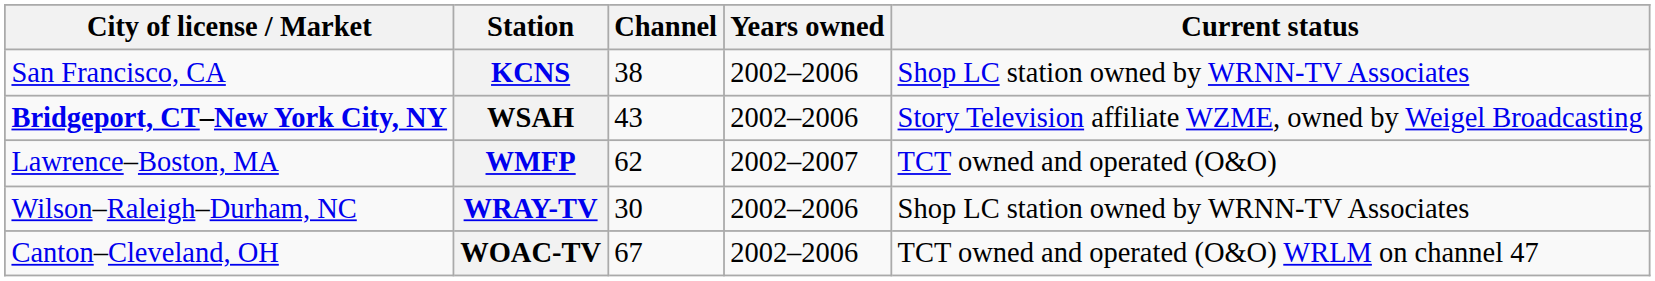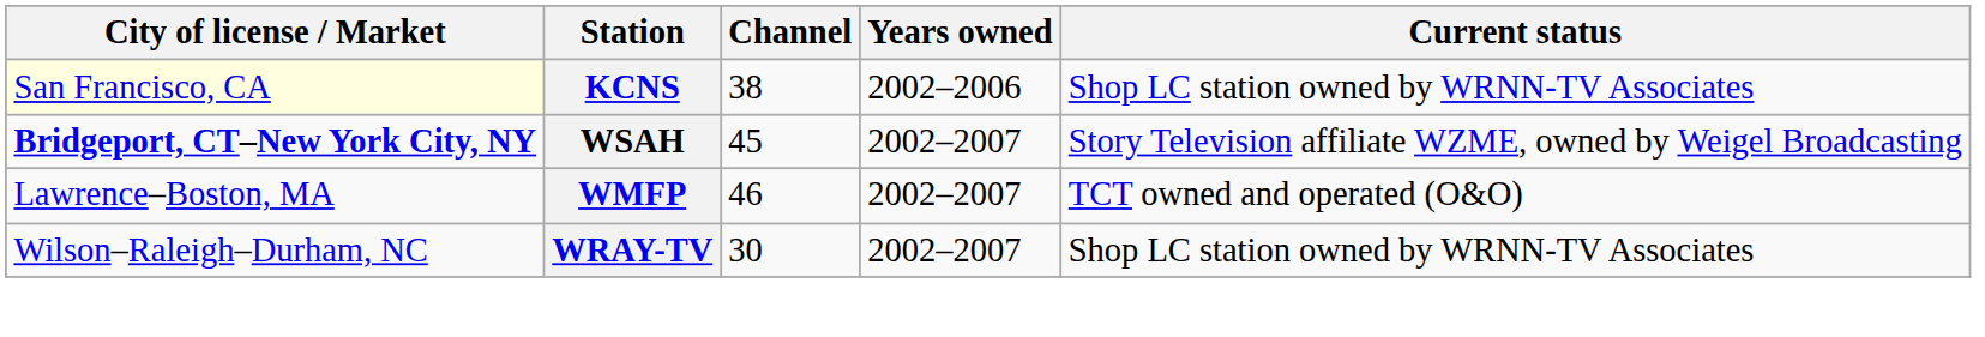 <table class="wikitable">
 <tr>
 <th scope="col">City of license / Market</th>
 <th scope="col">Station</th>
 <th scope="col">Channel</th>
 <th scope="col">Years owned</th>
 <th scope="col">Current status</th>
 </tr>
 <tr>
-<td><a href='#'>San Francisco, CA</a></td>
+<td style="background: lightyellow;"><a href='#'>San Francisco, CA</a></td>
 <th scope="row"><a href='#'>KCNS</a></th>
 <td>38</td>
 <td>2002–2006</td>
 <td><a href='#'>Shop LC</a> station owned by <a href='#'>WRNN-TV Associates</a></td>
 </tr>
 <tr>
 <td><strong><a href='#'>Bridgeport, CT</a>–<a href='#'>New York City, NY</a></strong></td>
 <th scope="row">WSAH</th>
-<td>43</td>
-<td>2002–2006</td>
+<td>45</td>
+<td>2002–2007</td>
 <td><a href='#'>Story Television</a> affiliate <a href='#'>WZME</a>, owned by <a href='#'>Weigel Broadcasting</a></td>
 </tr>
 <tr>
 <td><a href='#'>Lawrence</a>–<a href='#'>Boston, MA</a></td>
 <th scope="row"><a href='#'>WMFP</a></th>
-<td>62</td>
+<td>46</td>
 <td>2002–2007</td>
 <td><a href='#'>TCT</a> owned and operated (O&O)</td>
 </tr>
 <tr>
 <td><a href='#'>Wilson</a>–<a href='#'>Raleigh</a>–<a href='#'>Durham, NC</a></td>
 <th scope="row"><a href='#'>WRAY-TV</a></th>
 <td>30</td>
-<td>2002–2006</td>
+<td>2002–2007</td>
 <td>Shop LC station owned by WRNN-TV Associates</td>
 </tr>
-<tr>
-<td><a href='#'>Canton</a>–<a href='#'>Cleveland, OH</a></td>
-<th scope="row">WOAC-TV</th>
-<td>67</td>
-<td>2002–2006</td>
-<td>TCT owned and operated (O&O) <a href='#'>WRLM</a> on channel 47</td>
-</tr>
 </table>
